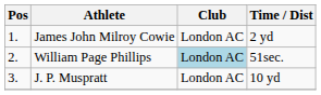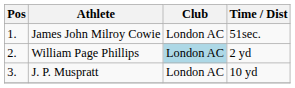 <table class="wikitable">
 <tr>
 <th>Pos</th>
 <th>Athlete</th>
 <th>Club</th>
 <th>Time / Dist</th>
 </tr>
 <tr>
 <td>1.</td>
 <td>James John Milroy Cowie</td>
 <td>London AC</td>
-<td>2 yd</td>
+<td>51sec.</td>
 </tr>
 <tr>
 <td>2.</td>
 <td>William Page Phillips</td>
 <td style="background: lightblue;">London AC</td>
-<td>51sec.</td>
+<td>2 yd</td>
 </tr>
 <tr>
 <td>3.</td>
 <td>J. P. Muspratt</td>
 <td>London AC</td>
 <td>10 yd</td>
 </tr>
 <tr>
 </tr>
 </table>
